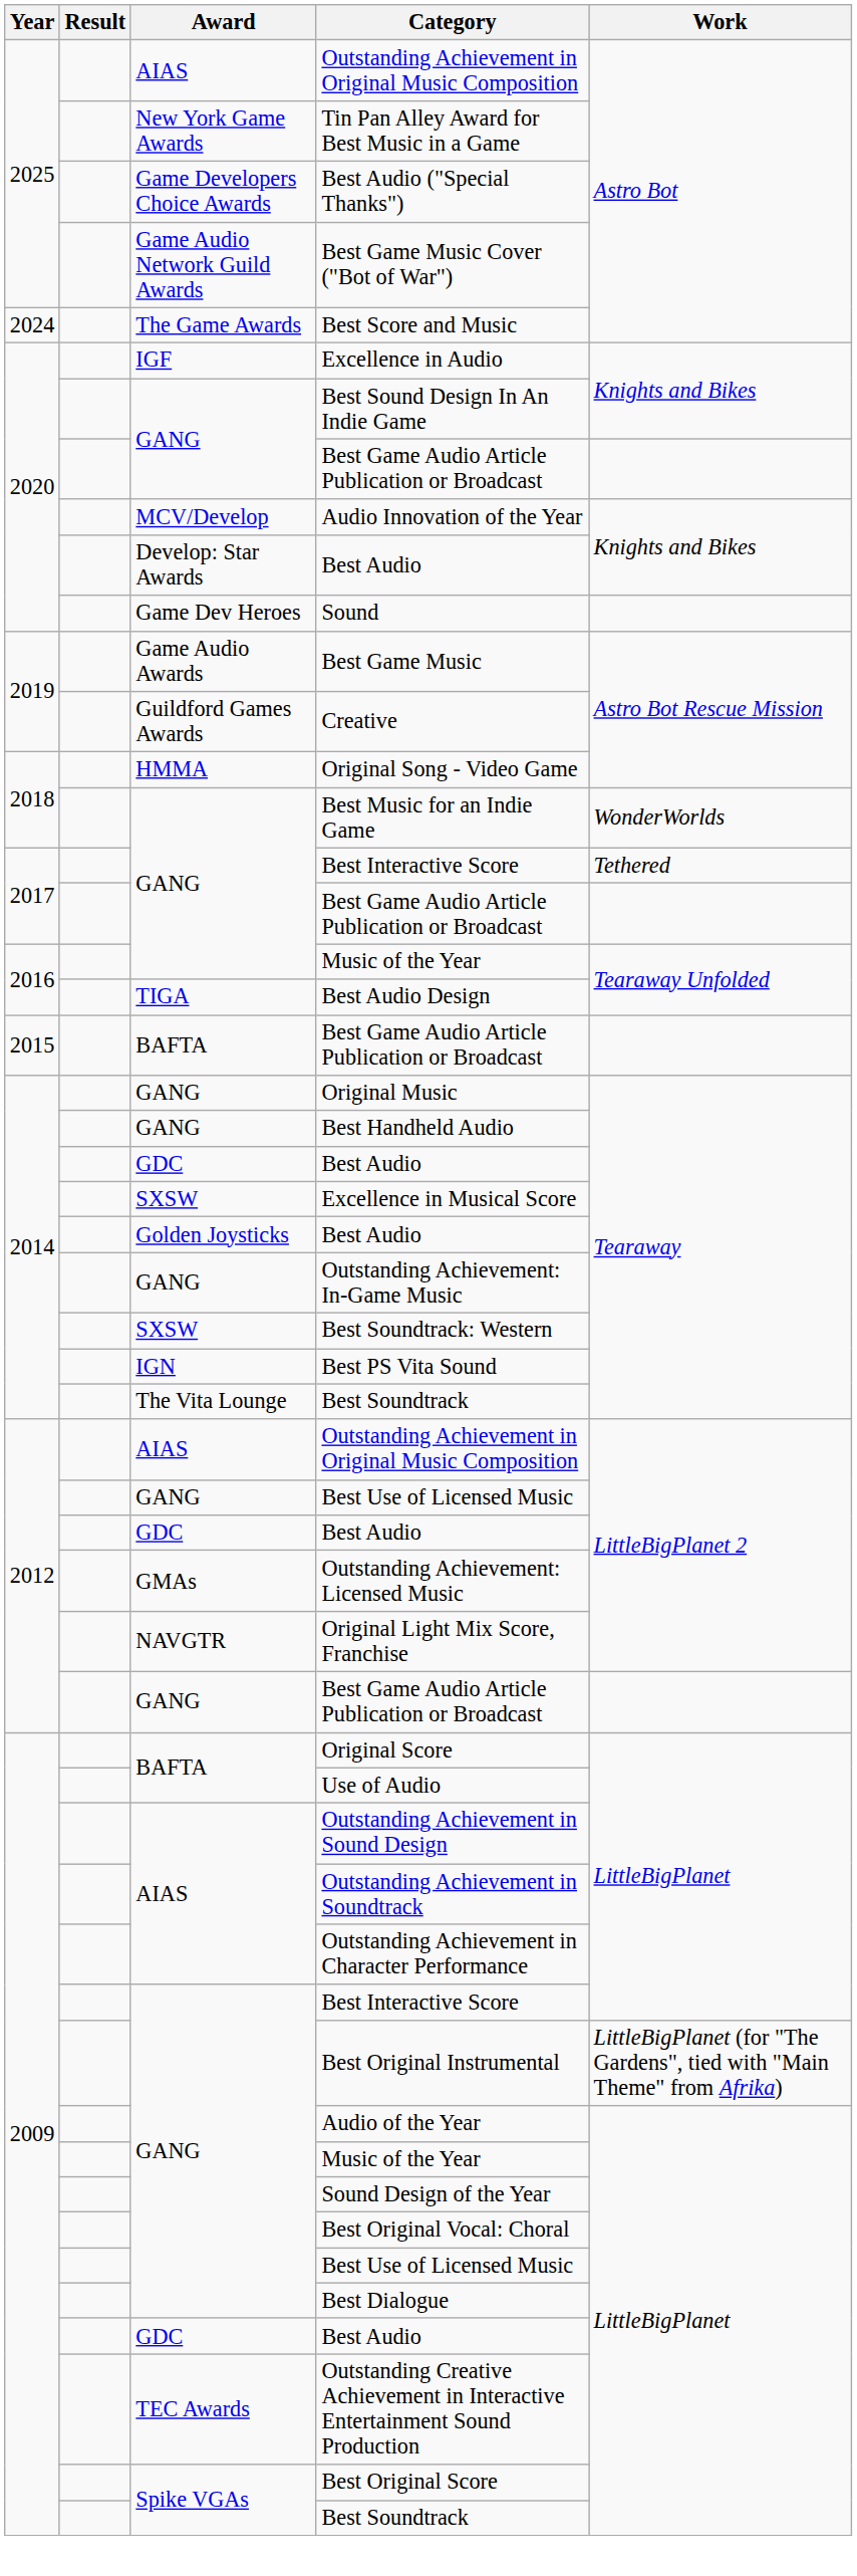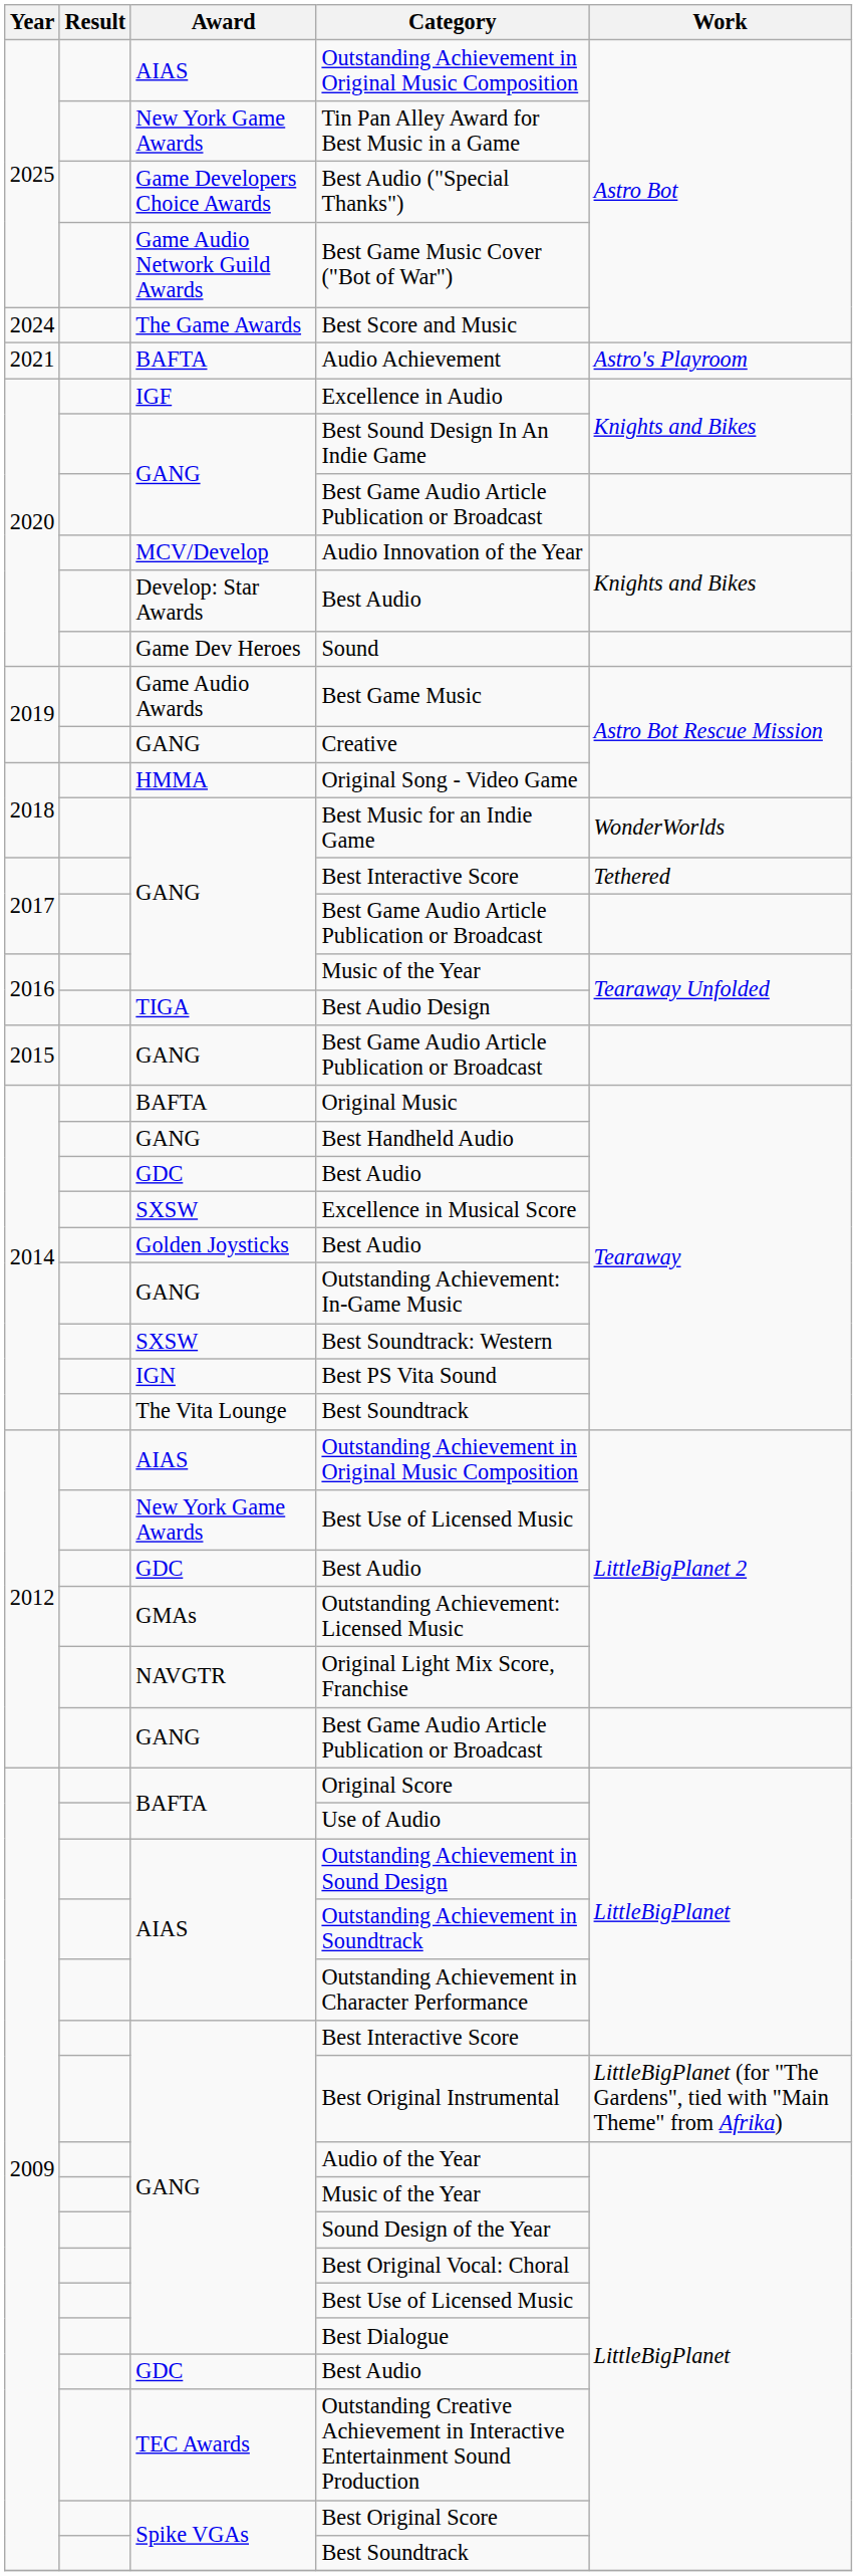 <table class="wikitable">
 <tr>
 <th>Year</th>
 <th>Result</th>
 <th>Award</th>
 <th>Category</th>
 <th>Work</th>
 </tr>
 <tr>
 <td rowspan="4">2025</td>
 <td></td>
 <td><a href='#'>AIAS</a></td>
 <td><a href='#'>Outstanding Achievement in Original Music Composition</a></td>
 <td rowspan="5"><em><a href='#'>Astro Bot</a></em></td>
 </tr>
 <tr>
 <td></td>
 <td><a href='#'>New York Game Awards</a></td>
 <td>Tin Pan Alley Award for Best Music in a Game</td>
 </tr>
 <tr>
 <td></td>
 <td><a href='#'>Game Developers Choice Awards</a></td>
 <td>Best Audio ("Special Thanks")</td>
 </tr>
 <tr>
 <td></td>
 <td><a href='#'>Game Audio Network Guild Awards</a></td>
 <td>Best Game Music Cover ("Bot of War")</td>
 </tr>
 <tr>
 <td rowspan="1">2024</td>
 <td></td>
 <td><a href='#'>The Game Awards</a></td>
 <td>Best Score and Music</td>
+</tr>
+<tr>
+<td rowspan="1">2021</td>
+<td></td>
+<td><a href='#'>BAFTA</a></td>
+<td>Audio Achievement</td>
+<td><em><a href='#'>Astro's Playroom</a></em></td>
 </tr>
 <tr>
 <td rowspan="6">2020</td>
 <td></td>
 <td><a href='#'>IGF</a></td>
 <td>Excellence in Audio</td>
 <td rowspan=2><em><a href='#'>Knights and Bikes</a></em></td>
 </tr>
 <tr>
 <td></td>
 <td rowspan=2><a href='#'>GANG</a></td>
 <td>Best Sound Design In An Indie Game</td>
 </tr>
 <tr>
 <td></td>
 <td>Best Game Audio Article Publication or Broadcast</td>
 <td></td>
 </tr>
 <tr>
 <td></td>
 <td><a href='#'>MCV/Develop</a></td>
 <td>Audio Innovation of the Year</td>
 <td rowspan=2><em>Knights and Bikes</em></td>
 </tr>
 <tr>
 <td></td>
 <td>Develop: Star Awards</td>
 <td>Best Audio</td>
 </tr>
 <tr>
 <td></td>
 <td>Game Dev Heroes</td>
 <td>Sound</td>
 <td></td>
 </tr>
 <tr>
 <td rowspan="2">2019</td>
 <td></td>
 <td>Game Audio Awards</td>
 <td>Best Game Music</td>
 <td rowspan=3><em><a href='#'>Astro Bot Rescue Mission</a></em></td>
 </tr>
 <tr>
 <td></td>
-<td>Guildford Games Awards</td>
+<td>GANG</td>
 <td>Creative</td>
 </tr>
 <tr>
 <td rowspan="2">2018</td>
 <td></td>
 <td><a href='#'>HMMA</a></td>
 <td>Original Song - Video Game</td>
 </tr>
 <tr>
 <td></td>
 <td rowspan=4>GANG</td>
 <td>Best Music for an Indie Game</td>
 <td><em>WonderWorlds</em></td>
 </tr>
 <tr>
 <td rowspan="2">2017</td>
 <td></td>
 <td>Best Interactive Score</td>
 <td><em>Tethered</em></td>
 </tr>
 <tr>
 <td></td>
 <td>Best Game Audio Article Publication or Broadcast</td>
 <td></td>
 </tr>
 <tr>
 <td rowspan="2">2016</td>
 <td></td>
 <td>Music of the Year</td>
 <td rowspan=2><em><a href='#'>Tearaway Unfolded</a></em></td>
 </tr>
 <tr>
 <td></td>
 <td><a href='#'>TIGA</a></td>
 <td>Best Audio Design</td>
 </tr>
 <tr>
 <td rowspan="1">2015</td>
 <td></td>
-<td>BAFTA</td>
+<td>GANG</td>
 <td>Best Game Audio Article Publication or Broadcast</td>
 <td></td>
 </tr>
 <tr>
 <td rowspan="9">2014</td>
 <td></td>
-<td>GANG</td>
+<td>BAFTA</td>
 <td>Original Music</td>
 <td rowspan=9><em><a href='#'>Tearaway</a></em></td>
 </tr>
 <tr>
 <td></td>
 <td>GANG</td>
 <td>Best Handheld Audio</td>
 </tr>
 <tr>
 <td></td>
 <td><a href='#'>GDC</a></td>
 <td>Best Audio</td>
 </tr>
 <tr>
 <td></td>
 <td><a href='#'>SXSW</a></td>
 <td>Excellence in Musical Score</td>
 </tr>
 <tr>
 <td></td>
 <td><a href='#'>Golden Joysticks</a></td>
 <td>Best Audio</td>
 </tr>
 <tr>
 <td></td>
 <td>GANG</td>
 <td>Outstanding Achievement: In-Game Music</td>
 </tr>
 <tr>
 <td></td>
 <td><a href='#'>SXSW</a></td>
 <td>Best Soundtrack: Western</td>
 </tr>
 <tr>
 <td></td>
 <td><a href='#'>IGN</a></td>
 <td>Best PS Vita Sound</td>
 </tr>
 <tr>
 <td></td>
 <td>The Vita Lounge</td>
 <td>Best Soundtrack</td>
 </tr>
 <tr>
 <td rowspan="6">2012</td>
 <td></td>
 <td><a href='#'>AIAS</a></td>
 <td><a href='#'>Outstanding Achievement in Original Music Composition</a></td>
 <td rowspan=5><em><a href='#'>LittleBigPlanet 2</a></em></td>
 </tr>
 <tr>
 <td></td>
-<td>GANG</td>
+<td><a href='#'>New York Game Awards</a></td>
 <td>Best Use of Licensed Music</td>
 </tr>
 <tr>
 <td></td>
 <td><a href='#'>GDC</a></td>
 <td>Best Audio</td>
 </tr>
 <tr>
 <td></td>
 <td>GMAs</td>
 <td>Outstanding Achievement: Licensed Music</td>
 </tr>
 <tr>
 <td></td>
 <td>NAVGTR</td>
 <td>Original Light Mix Score, Franchise</td>
 </tr>
 <tr>
 <td></td>
 <td>GANG</td>
 <td>Best Game Audio Article Publication or Broadcast</td>
 <td></td>
 </tr>
 <tr>
 <td rowspan="17">2009</td>
 <td></td>
 <td rowspan=2>BAFTA</td>
 <td>Original Score</td>
 <td rowspan=6><em><a href='#'>LittleBigPlanet</a></em></td>
 </tr>
 <tr>
 <td></td>
 <td>Use of Audio</td>
 </tr>
 <tr>
 <td></td>
 <td rowspan=3>AIAS</td>
 <td><a href='#'>Outstanding Achievement in Sound Design</a></td>
 </tr>
 <tr>
 <td></td>
 <td><a href='#'>Outstanding Achievement in Soundtrack</a></td>
 </tr>
 <tr>
 <td></td>
 <td>Outstanding Achievement in Character Performance</td>
 </tr>
 <tr>
 <td></td>
 <td rowspan=8>GANG</td>
 <td>Best Interactive Score</td>
 </tr>
 <tr>
 <td></td>
 <td>Best Original Instrumental</td>
 <td><em>LittleBigPlanet</em> (for "The Gardens", tied with "Main Theme" from <em><a href='#'>Afrika</a></em>)</td>
 </tr>
 <tr>
 <td></td>
 <td>Audio of the Year</td>
 <td rowspan=10><em>LittleBigPlanet</em></td>
 </tr>
 <tr>
 <td></td>
 <td>Music of the Year</td>
 </tr>
 <tr>
 <td></td>
 <td>Sound Design of the Year</td>
 </tr>
 <tr>
 <td></td>
 <td>Best Original Vocal: Choral</td>
 </tr>
 <tr>
 <td></td>
 <td>Best Use of Licensed Music</td>
 </tr>
 <tr>
 <td></td>
 <td>Best Dialogue</td>
 </tr>
 <tr>
 <td></td>
 <td><a href='#'>GDC</a></td>
 <td>Best Audio</td>
 </tr>
 <tr>
 <td></td>
 <td><a href='#'>TEC Awards</a></td>
 <td>Outstanding Creative Achievement in Interactive Entertainment Sound Production</td>
 </tr>
 <tr>
 <td></td>
 <td rowspan=2><a href='#'>Spike VGAs</a></td>
 <td>Best Original Score</td>
 </tr>
 <tr>
 <td></td>
 <td>Best Soundtrack</td>
 </tr>
 <tr>
 </tr>
 </table>
